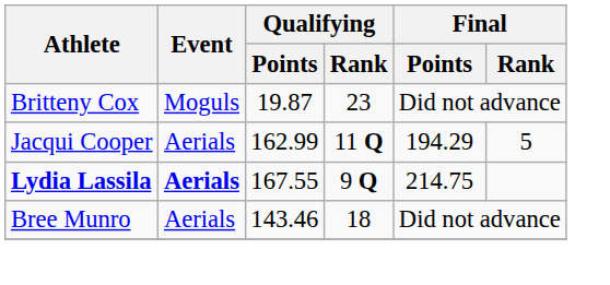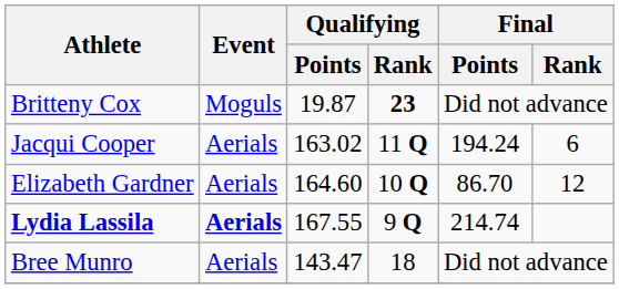 <table class="wikitable">
 <tr>
 <th rowspan="2">Athlete</th>
 <th rowspan="2">Event</th>
 <th colspan="2">Qualifying</th>
 <th colspan="2">Final</th>
 </tr>
 <tr>
 <th>Points</th>
 <th>Rank</th>
 <th>Points</th>
 <th>Rank</th>
 </tr>
 <tr>
 <td><a href='#'>Britteny Cox</a></td>
 <td><a href='#'>Moguls</a></td>
 <td align="center">19.87</td>
-<td align="center">23</td>
+<td align="center"><strong>23</strong></td>
 <td align="center" colspan=2>Did not advance</td>
 </tr>
 <tr>
 <td><a href='#'>Jacqui Cooper</a></td>
 <td><a href='#'>Aerials</a></td>
-<td align="center">162.99</td>
+<td align="center">163.02</td>
 <td align="center">11 <strong>Q</strong></td>
-<td align="center">194.29</td>
-<td align="center">5</td>
+<td align="center">194.24</td>
+<td align="center">6</td>
+</tr>
+<tr>
+<td><a href='#'>Elizabeth Gardner</a></td>
+<td><a href='#'>Aerials</a></td>
+<td align="center">164.60</td>
+<td align="center">10 <strong>Q</strong></td>
+<td align="center">86.70</td>
+<td align="center">12</td>
 </tr>
 <tr>
 <td><strong><a href='#'>Lydia Lassila</a></strong></td>
 <td><strong><a href='#'>Aerials</a></strong></td>
 <td align="center">167.55</td>
 <td align="center">9 <strong>Q</strong></td>
-<td align="center">214.75</td>
+<td align="center">214.74</td>
 <td align="center"></td>
 </tr>
 <tr>
 <td><a href='#'>Bree Munro</a></td>
 <td><a href='#'>Aerials</a></td>
-<td align="center">143.46</td>
+<td align="center">143.47</td>
 <td align="center">18</td>
 <td align="center" colspan=2>Did not advance</td>
 </tr>
 <tr>
 </tr>
 </table>
